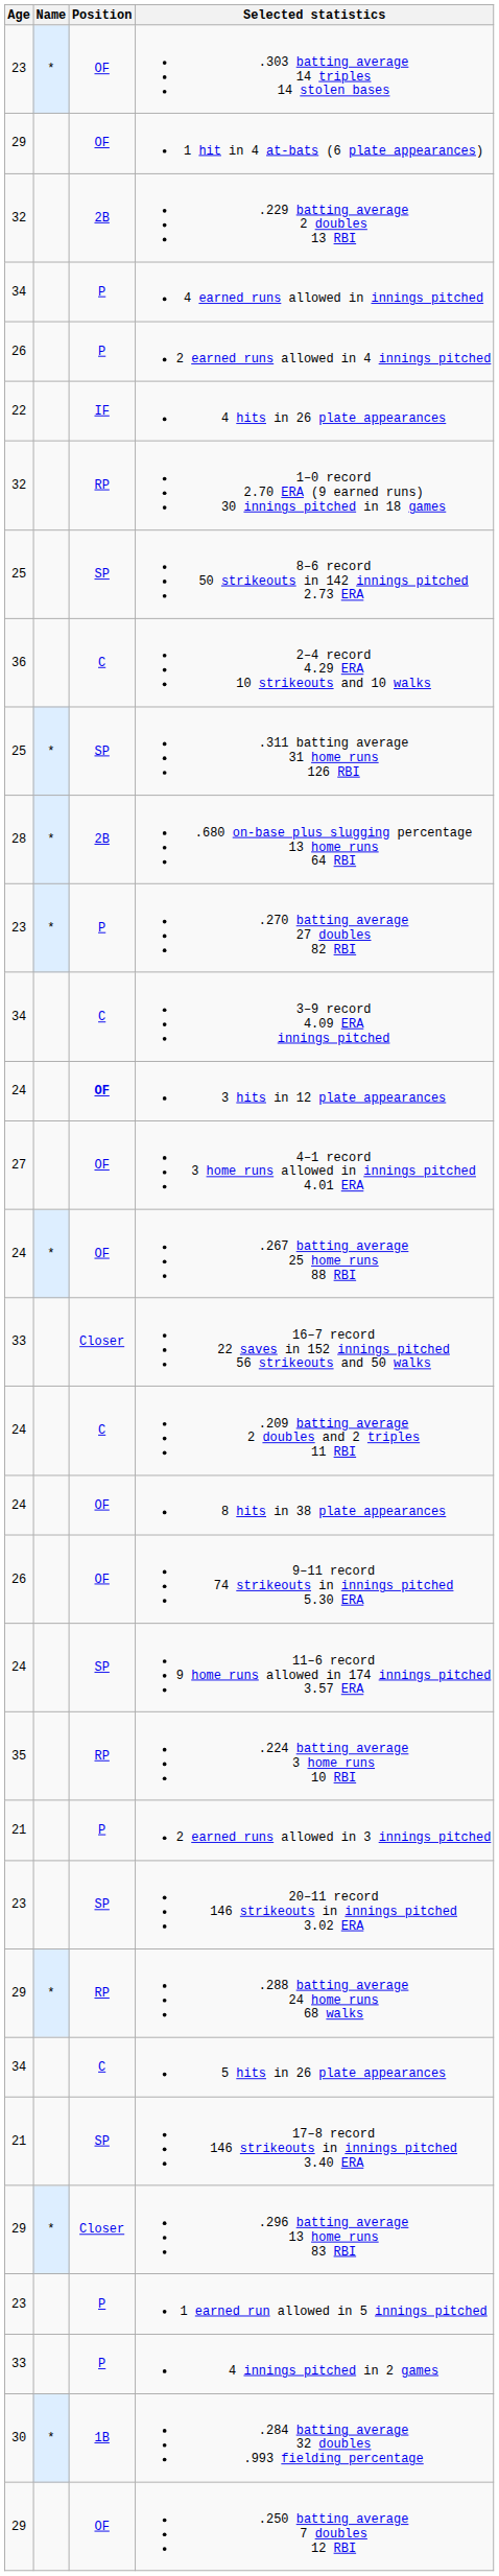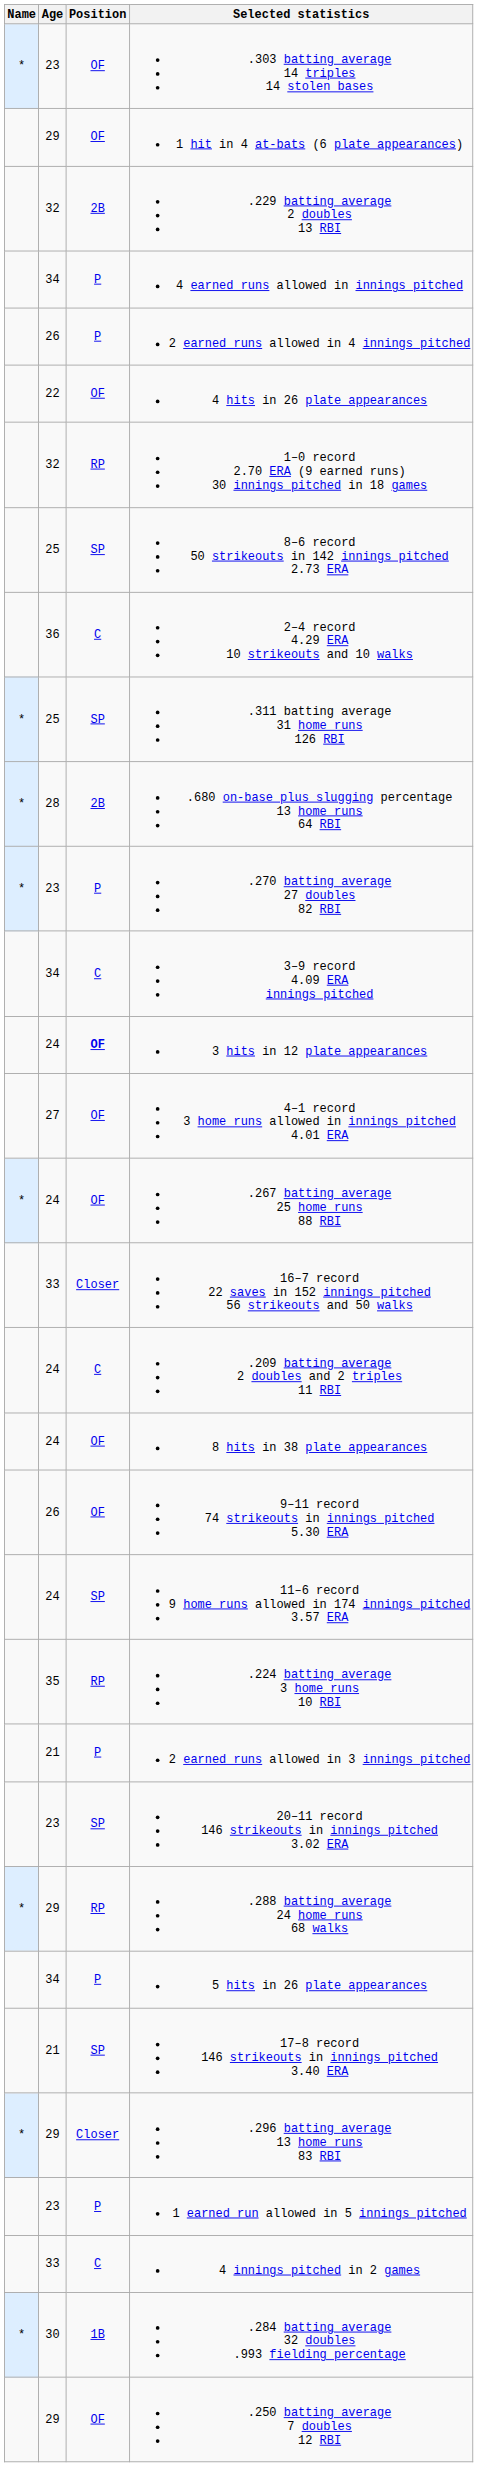 <table class="wikitable sortable" style="text-align:center">
 <tr>
+<th>Name</th>
 <th>Age</th>
-<th>Name</th>
 <th>Position</th>
 <th class="unsortable">Selected statistics</th>
 </tr>
 <tr>
+<td bgcolor="#ddeeff">*</td>
 <td>23</td>
-<td bgcolor="#ddeeff">*</td>
 <td><a href='#'>OF</a></td>
 <td><br><ul><li>.303 <a href='#'>batting average</a></li><li>14 <a href='#'>triples</a></li><li>14 <a href='#'>stolen bases</a></li></ul></td>
 </tr>
 <tr>
+<td></td>
 <td>29</td>
-<td></td>
 <td><a href='#'>OF</a></td>
 <td><br><ul><li>1 <a href='#'>hit</a> in 4 <a href='#'>at-bats</a> (6 <a href='#'>plate appearances</a>)</li></ul></td>
 </tr>
 <tr>
+<td></td>
 <td>32</td>
-<td></td>
 <td><a href='#'>2B</a></td>
 <td><br><ul><li>.229 <a href='#'>batting average</a></li><li>2 <a href='#'>doubles</a></li><li>13 <a href='#'>RBI</a></li></ul></td>
 </tr>
 <tr>
+<td></td>
 <td>34</td>
-<td></td>
 <td><a href='#'>P</a></td>
 <td><br><ul><li>4 <a href='#'>earned runs</a> allowed in  <a href='#'>innings pitched</a></li></ul></td>
 </tr>
 <tr>
+<td></td>
 <td>26</td>
-<td></td>
 <td><a href='#'>P</a></td>
 <td><br><ul><li>2 <a href='#'>earned runs</a> allowed in 4 <a href='#'>innings pitched</a></li></ul></td>
 </tr>
 <tr>
+<td></td>
 <td>22</td>
-<td></td>
-<td><a href='#'>IF</a></td>
+<td><a href='#'>OF</a></td>
 <td><br><ul><li>4 <a href='#'>hits</a> in 26 <a href='#'>plate appearances</a></li></ul></td>
 </tr>
 <tr>
+<td></td>
 <td>32</td>
-<td></td>
 <td><a href='#'>RP</a></td>
 <td><br><ul><li>1–0 record</li><li>2.70 <a href='#'>ERA</a> (9 earned runs)</li><li>30 <a href='#'>innings pitched</a> in 18 <a href='#'>games</a></li></ul></td>
 </tr>
 <tr>
+<td></td>
 <td>25</td>
-<td></td>
 <td><a href='#'>SP</a></td>
 <td><br><ul><li>8–6 record</li><li>50 <a href='#'>strikeouts</a> in 142 <a href='#'>innings pitched</a></li><li>2.73 <a href='#'>ERA</a></li></ul></td>
 </tr>
 <tr>
+<td></td>
 <td>36</td>
-<td></td>
 <td><a href='#'>C</a></td>
 <td><br><ul><li>2–4 record</li><li>4.29 <a href='#'>ERA</a></li><li>10 <a href='#'>strikeouts</a> and 10 <a href='#'>walks</a></li></ul></td>
 </tr>
 <tr>
+<td bgcolor="#ddeeff">*</td>
 <td>25</td>
-<td bgcolor="#ddeeff">*</td>
 <td><a href='#'>SP</a></td>
 <td><br><ul><li>.311 batting average</li><li>31 <a href='#'>home runs</a></li><li>126 <a href='#'>RBI</a></li></ul></td>
 </tr>
 <tr>
+<td bgcolor="#ddeeff">*</td>
 <td>28</td>
-<td bgcolor="#ddeeff">*</td>
 <td><a href='#'>2B</a></td>
 <td><br><ul><li>.680 <a href='#'>on-base plus slugging</a> percentage</li><li>13 <a href='#'>home runs</a></li><li>64 <a href='#'>RBI</a></li></ul></td>
 </tr>
 <tr>
+<td bgcolor="#ddeeff">*</td>
 <td>23</td>
-<td bgcolor="#ddeeff">*</td>
 <td><a href='#'>P</a></td>
 <td><br><ul><li>.270 <a href='#'>batting average</a></li><li>27 <a href='#'>doubles</a></li><li>82 <a href='#'>RBI</a></li></ul></td>
 </tr>
 <tr>
+<td></td>
 <td>34</td>
-<td></td>
 <td><a href='#'>C</a></td>
 <td><br><ul><li>3–9 record</li><li>4.09 <a href='#'>ERA</a></li><li> <a href='#'>innings pitched</a></li></ul></td>
 </tr>
 <tr>
+<td></td>
 <td>24</td>
-<td></td>
 <td><strong><a href='#'>OF</a></strong></td>
 <td><br><ul><li>3 <a href='#'>hits</a> in 12 <a href='#'>plate appearances</a></li></ul></td>
 </tr>
 <tr>
+<td></td>
 <td>27</td>
-<td></td>
 <td><a href='#'>OF</a></td>
 <td><br><ul><li>4–1 record</li><li>3 <a href='#'>home runs</a> allowed in  <a href='#'>innings pitched</a></li><li>4.01 <a href='#'>ERA</a></li></ul></td>
 </tr>
 <tr>
+<td bgcolor="#ddeeff">*</td>
 <td>24</td>
-<td bgcolor="#ddeeff">*</td>
 <td><a href='#'>OF</a></td>
 <td><br><ul><li>.267 <a href='#'>batting average</a></li><li>25 <a href='#'>home runs</a></li><li>88 <a href='#'>RBI</a></li></ul></td>
 </tr>
 <tr>
+<td></td>
 <td>33</td>
-<td></td>
 <td><a href='#'>Closer</a></td>
 <td><br><ul><li>16–7 record</li><li>22 <a href='#'>saves</a> in 152 <a href='#'>innings pitched</a></li><li>56 <a href='#'>strikeouts</a> and 50 <a href='#'>walks</a></li></ul></td>
 </tr>
 <tr>
+<td></td>
 <td>24</td>
-<td></td>
 <td><a href='#'>C</a></td>
 <td><br><ul><li>.209 <a href='#'>batting average</a></li><li>2 <a href='#'>doubles</a> and 2 <a href='#'>triples</a></li><li>11 <a href='#'>RBI</a></li></ul></td>
 </tr>
 <tr>
+<td></td>
 <td>24</td>
-<td></td>
 <td><a href='#'>OF</a></td>
 <td><br><ul><li>8 <a href='#'>hits</a> in 38 <a href='#'>plate appearances</a></li></ul></td>
 </tr>
 <tr>
+<td></td>
 <td>26</td>
-<td></td>
 <td><a href='#'>OF</a></td>
 <td><br><ul><li>9–11 record</li><li>74 <a href='#'>strikeouts</a> in  <a href='#'>innings pitched</a></li><li>5.30 <a href='#'>ERA</a></li></ul></td>
 </tr>
 <tr>
+<td></td>
 <td>24</td>
-<td></td>
 <td><a href='#'>SP</a></td>
 <td><br><ul><li>11–6 record</li><li>9 <a href='#'>home runs</a> allowed in 174 <a href='#'>innings pitched</a></li><li>3.57 <a href='#'>ERA</a></li></ul></td>
 </tr>
 <tr>
+<td></td>
 <td>35</td>
-<td></td>
 <td><a href='#'>RP</a></td>
 <td><br><ul><li>.224 <a href='#'>batting average</a></li><li>3 <a href='#'>home runs</a></li><li>10 <a href='#'>RBI</a></li></ul></td>
 </tr>
 <tr>
+<td></td>
 <td>21</td>
-<td></td>
 <td><a href='#'>P</a></td>
 <td><br><ul><li>2 <a href='#'>earned runs</a> allowed in 3 <a href='#'>innings pitched</a></li></ul></td>
 </tr>
 <tr>
+<td></td>
 <td>23</td>
-<td></td>
 <td><a href='#'>SP</a></td>
 <td><br><ul><li>20–11 record</li><li>146 <a href='#'>strikeouts</a> in  <a href='#'>innings pitched</a></li><li>3.02 <a href='#'>ERA</a></li></ul></td>
 </tr>
 <tr>
+<td bgcolor="#ddeeff">*</td>
 <td>29</td>
-<td bgcolor="#ddeeff">*</td>
 <td><a href='#'>RP</a></td>
 <td><br><ul><li>.288 <a href='#'>batting average</a></li><li>24 <a href='#'>home runs</a></li><li>68 <a href='#'>walks</a></li></ul></td>
 </tr>
 <tr>
+<td></td>
 <td>34</td>
-<td></td>
-<td><a href='#'>C</a></td>
+<td><a href='#'>P</a></td>
 <td><br><ul><li>5 <a href='#'>hits</a> in 26 <a href='#'>plate appearances</a></li></ul></td>
 </tr>
 <tr>
+<td></td>
 <td>21</td>
-<td></td>
 <td><a href='#'>SP</a></td>
 <td><br><ul><li>17–8 record</li><li>146 <a href='#'>strikeouts</a> in  <a href='#'>innings pitched</a></li><li>3.40 <a href='#'>ERA</a></li></ul></td>
 </tr>
 <tr>
+<td bgcolor="#ddeeff">*</td>
 <td>29</td>
-<td bgcolor="#ddeeff">*</td>
 <td><a href='#'>Closer</a></td>
 <td><br><ul><li>.296 <a href='#'>batting average</a></li><li>13 <a href='#'>home runs</a></li><li>83 <a href='#'>RBI</a></li></ul></td>
 </tr>
 <tr>
+<td></td>
 <td>23</td>
-<td></td>
 <td><a href='#'>P</a></td>
 <td><br><ul><li>1 <a href='#'>earned run</a> allowed in 5 <a href='#'>innings pitched</a></li></ul></td>
 </tr>
 <tr>
+<td></td>
 <td>33</td>
-<td></td>
-<td><a href='#'>P</a></td>
+<td><a href='#'>C</a></td>
 <td><br><ul><li>4 <a href='#'>innings pitched</a> in 2 <a href='#'>games</a></li></ul></td>
 </tr>
 <tr>
+<td bgcolor="#ddeeff">*</td>
 <td>30</td>
-<td bgcolor="#ddeeff">*</td>
 <td><a href='#'>1B</a></td>
 <td><br><ul><li>.284 <a href='#'>batting average</a></li><li>32 <a href='#'>doubles</a></li><li>.993 <a href='#'>fielding percentage</a></li></ul></td>
 </tr>
 <tr>
+<td></td>
 <td>29</td>
-<td></td>
 <td><a href='#'>OF</a></td>
 <td><br><ul><li>.250 <a href='#'>batting average</a></li><li>7 <a href='#'>doubles</a></li><li>12 <a href='#'>RBI</a></li></ul></td>
 </tr>
 </table>
